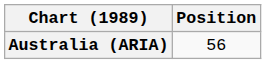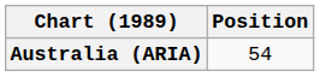 <table class="wikitable plainrowheaders" style="text-align:center">
 <tr>
 <th scope="col">Chart (1989)</th>
 <th scope="col">Position</th>
 </tr>
 <tr>
 <th scope="row">Australia (ARIA)</th>
-<td>56</td>
+<td>54</td>
 </tr>
 </table>
